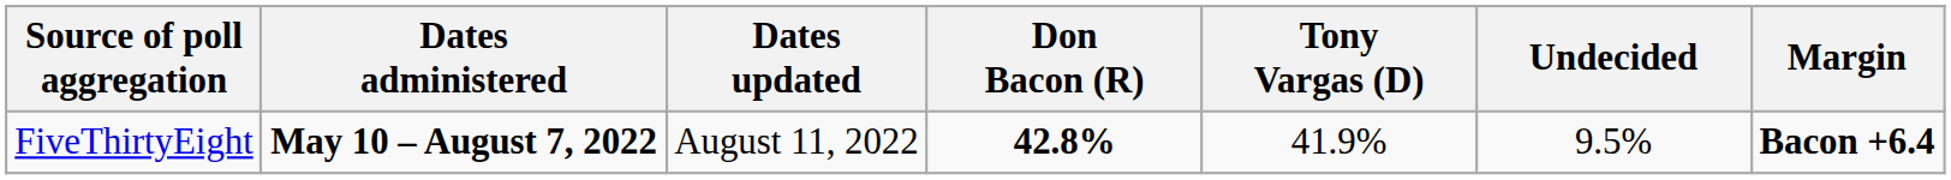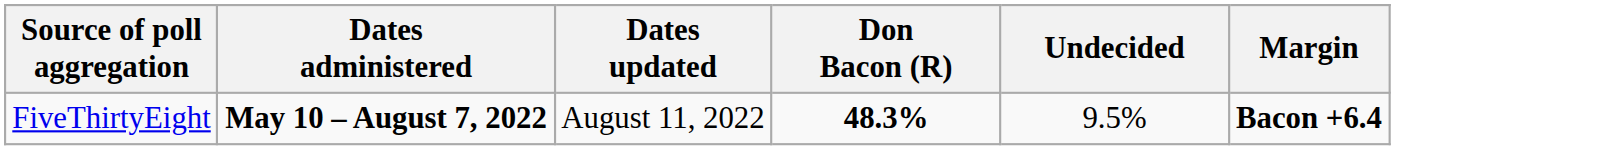 <table class="wikitable sortable" style="text-align:center;font-size:90%;line-height:17px">
 <tr>
 <th>Source of poll<br>aggregation</th>
 <th>Dates<br>administered</th>
 <th>Dates<br>updated</th>
 <th style="width:100px;">Don<br>Bacon (R)</th>
-<th style="width:100px;">Tony<br>Vargas (D)</th>
 <th style="width:100px;">Undecided<br></th>
 <th>Margin</th>
 </tr>
 <tr>
 <td><a href='#'>FiveThirtyEight</a></td>
 <td><strong>May 10 – August 7, 2022</strong></td>
 <td>August 11, 2022</td>
-<td><strong>42.8%</strong></td>
-<td>41.9%</td>
+<td><strong>48.3%</strong></td>
 <td>9.5%</td>
 <td><strong>Bacon +6.4</strong></td>
 </tr>
 </table>
